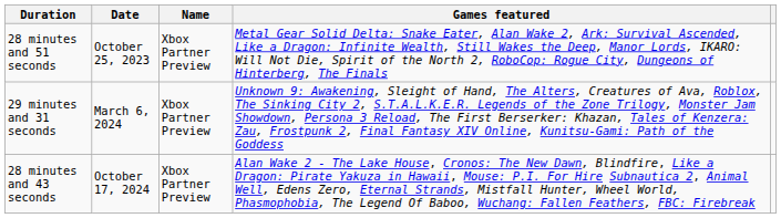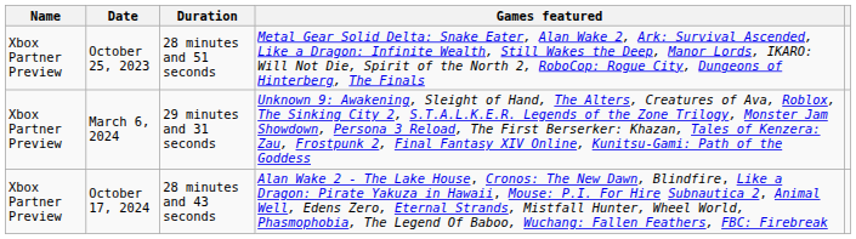 <table class="wikitable">
 <tr>
+<th>Name</th>
+<th>Date</th>
 <th>Duration</th>
-<th>Date</th>
-<th>Name</th>
 <th>Games featured</th>
 <th></th>
 </tr>
 <tr>
+<td>Xbox Partner Preview</td>
+<td>October 25, 2023</td>
 <td>28 minutes and 51 seconds</td>
-<td>October 25, 2023</td>
-<td>Xbox Partner Preview</td>
 <td><em><a href='#'>Metal Gear Solid Delta: Snake Eater</a>, <a href='#'>Alan Wake 2</a>, <a href='#'>Ark: Survival Ascended</a>, <a href='#'>Like a Dragon: Infinite Wealth</a>, <a href='#'>Still Wakes the Deep</a>, <a href='#'>Manor Lords</a>, IKARO: Will Not Die, Spirit of the North 2, <a href='#'>RoboCop: Rogue City</a>, <a href='#'>Dungeons of Hinterberg</a>, <a href='#'>The Finals</a></em></td>
 <td></td>
 </tr>
 <tr>
+<td>Xbox Partner Preview</td>
+<td>March 6, 2024</td>
 <td>29 minutes and 31 seconds</td>
-<td>March 6, 2024</td>
-<td>Xbox Partner Preview</td>
 <td><em><a href='#'>Unknown 9: Awakening</a>, Sleight of Hand, <a href='#'>The Alters</a>, Creatures of Ava, <a href='#'>Roblox</a>, <a href='#'>The Sinking City 2</a>, <a href='#'>S.T.A.L.K.E.R. Legends of the Zone Trilogy</a>, <a href='#'>Monster Jam Showdown</a>, <a href='#'>Persona 3 Reload</a>, The First Berserker: Khazan, <a href='#'>Tales of Kenzera: Zau</a>, <a href='#'>Frostpunk 2</a>, <a href='#'>Final Fantasy XIV Online</a>, <a href='#'>Kunitsu-Gami: Path of the Goddess</a></em></td>
 <td></td>
 </tr>
 <tr>
+<td>Xbox Partner Preview</td>
+<td>October 17, 2024</td>
 <td>28 minutes and 43 seconds</td>
-<td>October 17, 2024</td>
-<td>Xbox Partner Preview</td>
 <td><em><a href='#'>Alan Wake 2 - The Lake House</a></em>, <em><a href='#'>Cronos: The New Dawn</a>, Blindfire</em>, <em><a href='#'>Like a Dragon: Pirate Yakuza in Hawaii</a></em>, <em><a href='#'>Mouse: P.I. For Hire</a></em> <em><a href='#'>Subnautica 2</a></em>, <em><a href='#'>Animal Well</a>, Edens Zero, <a href='#'>Eternal Strands</a>, Mistfall Hunter, Wheel World, <a href='#'>Phasmophobia</a>, The Legend Of Baboo,</em> <em><a href='#'>Wuchang: Fallen Feathers</a>, <a href='#'>FBC: Firebreak</a></em></td>
 <td></td>
 </tr>
 </table>
